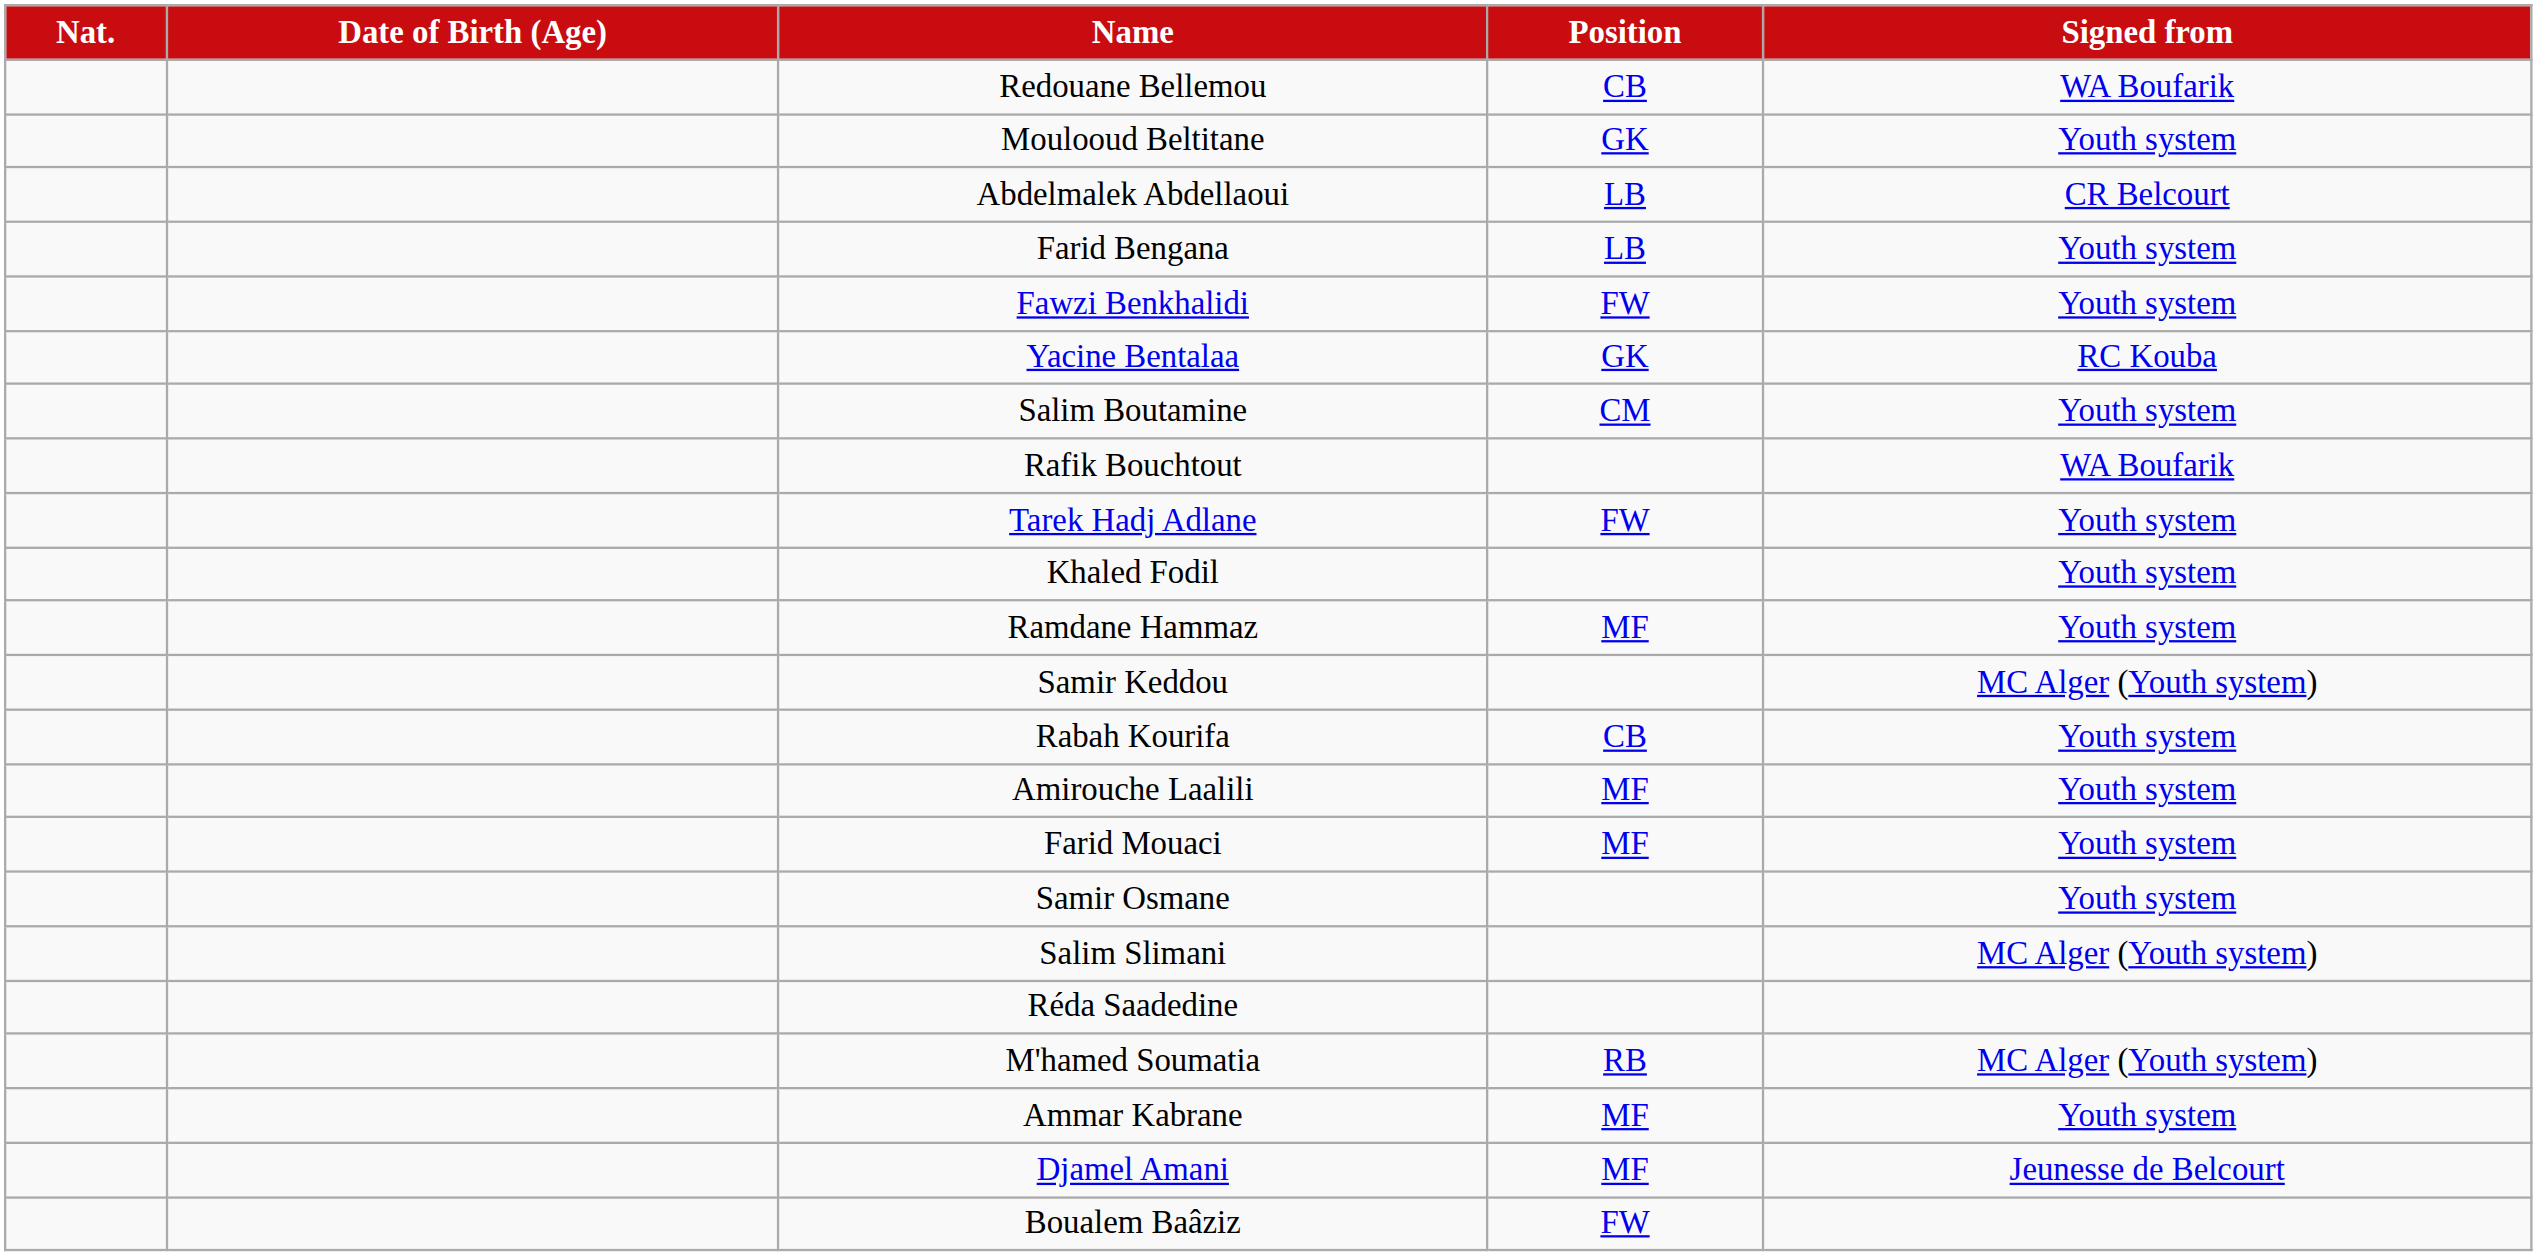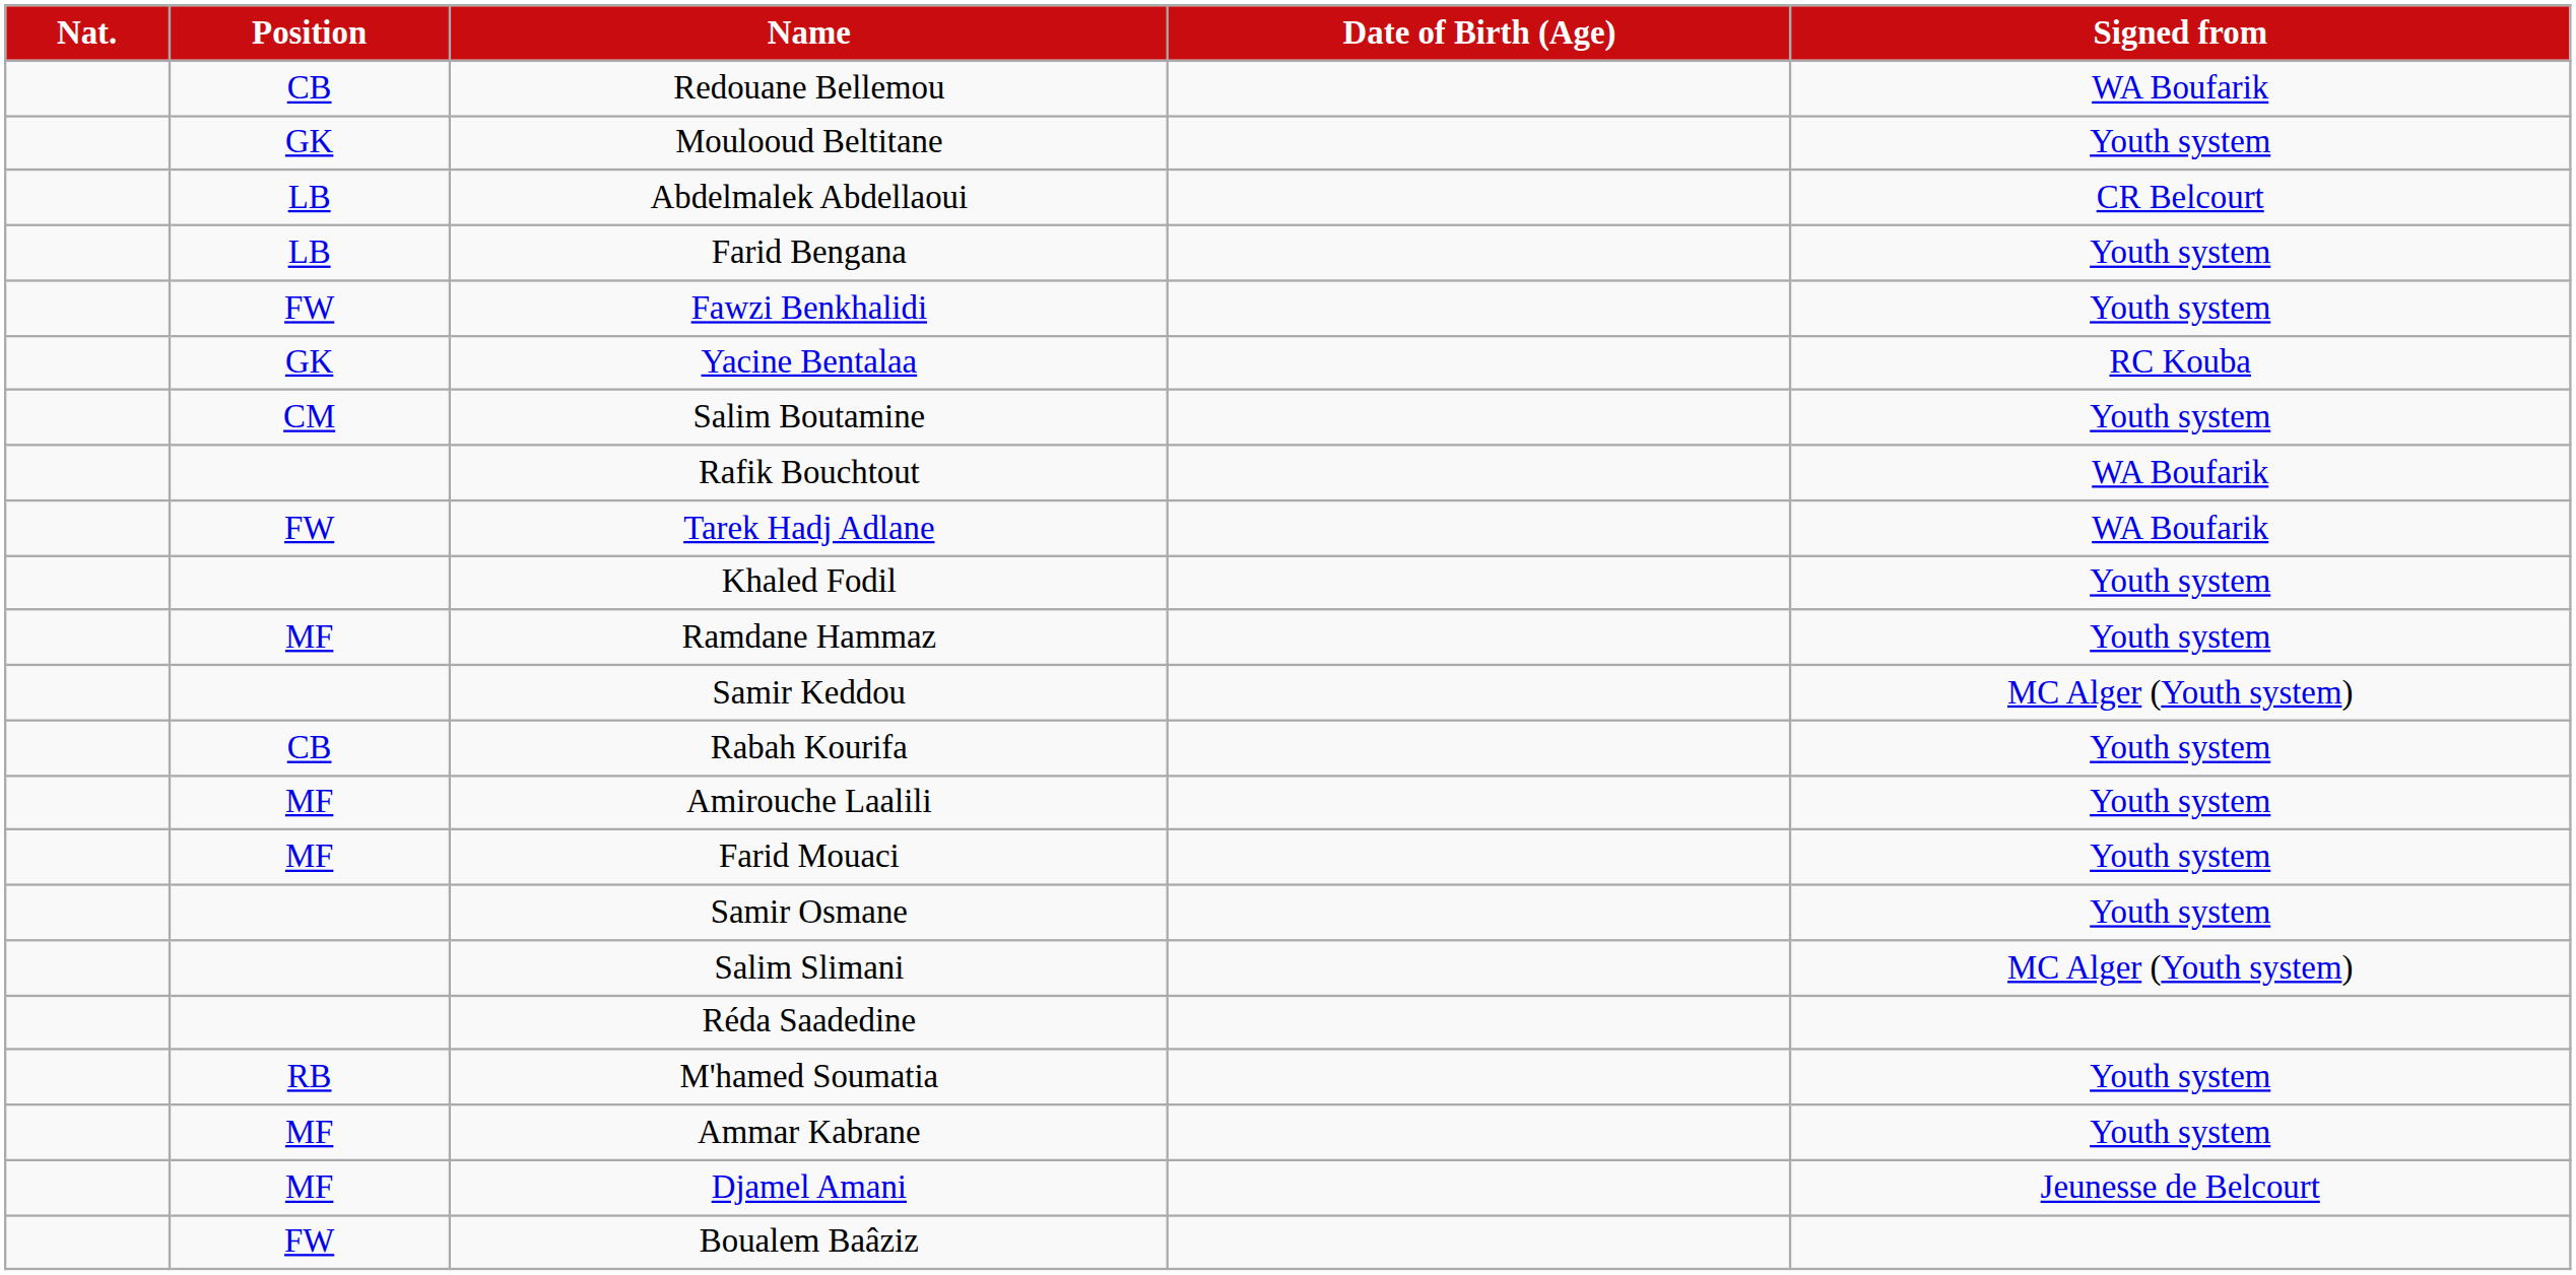 <table class="wikitable" style="text-align:center; font-size:90%; width:70%">
 <tr>
 <th style="background:#c90c0f; color:white; text-align:center;">Nat.</th>
+<th style="background:#c90c0f; color:white; text-align:center;">Position</th>
+<th style="background:#c90c0f; color:white; text-align:center;">Name</th>
 <th style="background:#c90c0f; color:white; text-align:center;">Date of Birth (Age)</th>
-<th style="background:#c90c0f; color:white; text-align:center;">Name</th>
-<th style="background:#c90c0f; color:white; text-align:center;">Position</th>
 <th style="background:#c90c0f; color:white; text-align:center;">Signed from</th>
 </tr>
 <tr>
 <td></td>
+<td><a href='#'>CB</a></td>
+<td>Redouane Bellemou</td>
 <td></td>
-<td>Redouane Bellemou</td>
-<td><a href='#'>CB</a></td>
 <td> <a href='#'>WA Boufarik</a></td>
 </tr>
 <tr>
 <td></td>
+<td><a href='#'>GK</a></td>
+<td>Moulooud Beltitane</td>
 <td></td>
-<td>Moulooud Beltitane</td>
-<td><a href='#'>GK</a></td>
 <td><a href='#'>Youth system</a></td>
 </tr>
 <tr>
 <td></td>
+<td><a href='#'>LB</a></td>
+<td>Abdelmalek Abdellaoui</td>
 <td></td>
-<td>Abdelmalek Abdellaoui</td>
-<td><a href='#'>LB</a></td>
 <td><a href='#'>CR Belcourt</a></td>
 </tr>
 <tr>
 <td></td>
+<td><a href='#'>LB</a></td>
+<td>Farid Bengana</td>
 <td></td>
-<td>Farid Bengana</td>
-<td><a href='#'>LB</a></td>
 <td><a href='#'>Youth system</a></td>
 </tr>
 <tr>
 <td></td>
+<td><a href='#'>FW</a></td>
+<td><a href='#'>Fawzi Benkhalidi</a></td>
 <td></td>
-<td><a href='#'>Fawzi Benkhalidi</a></td>
-<td><a href='#'>FW</a></td>
 <td><a href='#'>Youth system</a></td>
 </tr>
 <tr>
 <td></td>
+<td><a href='#'>GK</a></td>
+<td><a href='#'>Yacine Bentalaa</a></td>
 <td></td>
-<td><a href='#'>Yacine Bentalaa</a></td>
-<td><a href='#'>GK</a></td>
 <td> <a href='#'>RC Kouba</a></td>
 </tr>
 <tr>
 <td></td>
+<td><a href='#'>CM</a></td>
+<td>Salim Boutamine</td>
 <td></td>
-<td>Salim Boutamine</td>
-<td><a href='#'>CM</a></td>
 <td><a href='#'>Youth system</a></td>
 </tr>
 <tr>
 <td></td>
 <td></td>
 <td>Rafik Bouchtout</td>
 <td></td>
 <td> <a href='#'>WA Boufarik</a></td>
 </tr>
 <tr>
 <td></td>
+<td><a href='#'>FW</a></td>
+<td><a href='#'>Tarek Hadj Adlane</a></td>
 <td></td>
-<td><a href='#'>Tarek Hadj Adlane</a></td>
-<td><a href='#'>FW</a></td>
-<td><a href='#'>Youth system</a></td>
+<td> <a href='#'>WA Boufarik</a></td>
 </tr>
 <tr>
 <td></td>
 <td></td>
 <td>Khaled Fodil</td>
 <td></td>
 <td><a href='#'>Youth system</a></td>
 </tr>
 <tr>
 <td></td>
+<td><a href='#'>MF</a></td>
+<td>Ramdane Hammaz</td>
 <td></td>
-<td>Ramdane Hammaz</td>
-<td><a href='#'>MF</a></td>
 <td><a href='#'>Youth system</a></td>
 </tr>
 <tr>
 <td></td>
 <td></td>
 <td>Samir Keddou</td>
 <td></td>
 <td> <a href='#'>MC Alger</a> (<a href='#'>Youth system</a>)</td>
 </tr>
 <tr>
 <td></td>
+<td><a href='#'>CB</a></td>
+<td>Rabah Kourifa</td>
 <td></td>
-<td>Rabah Kourifa</td>
-<td><a href='#'>CB</a></td>
 <td><a href='#'>Youth system</a></td>
 </tr>
 <tr>
 <td></td>
+<td><a href='#'>MF</a></td>
+<td>Amirouche Laalili</td>
 <td></td>
-<td>Amirouche Laalili</td>
-<td><a href='#'>MF</a></td>
 <td><a href='#'>Youth system</a></td>
 </tr>
 <tr>
 <td></td>
+<td><a href='#'>MF</a></td>
+<td>Farid Mouaci</td>
 <td></td>
-<td>Farid Mouaci</td>
-<td><a href='#'>MF</a></td>
 <td><a href='#'>Youth system</a></td>
 </tr>
 <tr>
 <td></td>
 <td></td>
 <td>Samir Osmane</td>
 <td></td>
 <td><a href='#'>Youth system</a></td>
 </tr>
 <tr>
 <td></td>
 <td></td>
 <td>Salim Slimani</td>
 <td></td>
 <td> <a href='#'>MC Alger</a> (<a href='#'>Youth system</a>)</td>
 </tr>
 <tr>
 <td></td>
 <td></td>
 <td>Réda Saadedine</td>
 <td></td>
 <td></td>
 </tr>
 <tr>
 <td></td>
+<td><a href='#'>RB</a></td>
+<td>M'hamed Soumatia</td>
 <td></td>
-<td>M'hamed Soumatia</td>
-<td><a href='#'>RB</a></td>
-<td> <a href='#'>MC Alger</a> (<a href='#'>Youth system</a>)</td>
-</tr>
-<tr>
-<td></td>
-<td></td>
-<td>Ammar Kabrane</td>
-<td><a href='#'>MF</a></td>
 <td><a href='#'>Youth system</a></td>
 </tr>
 <tr>
 <td></td>
+<td><a href='#'>MF</a></td>
+<td>Ammar Kabrane</td>
 <td></td>
+<td><a href='#'>Youth system</a></td>
+</tr>
+<tr>
+<td></td>
+<td><a href='#'>MF</a></td>
 <td><a href='#'>Djamel Amani</a></td>
-<td><a href='#'>MF</a></td>
+<td></td>
 <td> <a href='#'>Jeunesse de Belcourt</a></td>
 </tr>
 <tr>
 <td></td>
+<td><a href='#'>FW</a></td>
+<td>Boualem Baâziz</td>
 <td></td>
-<td>Boualem Baâziz</td>
-<td><a href='#'>FW</a></td>
 <td></td>
 </tr>
 </table>
